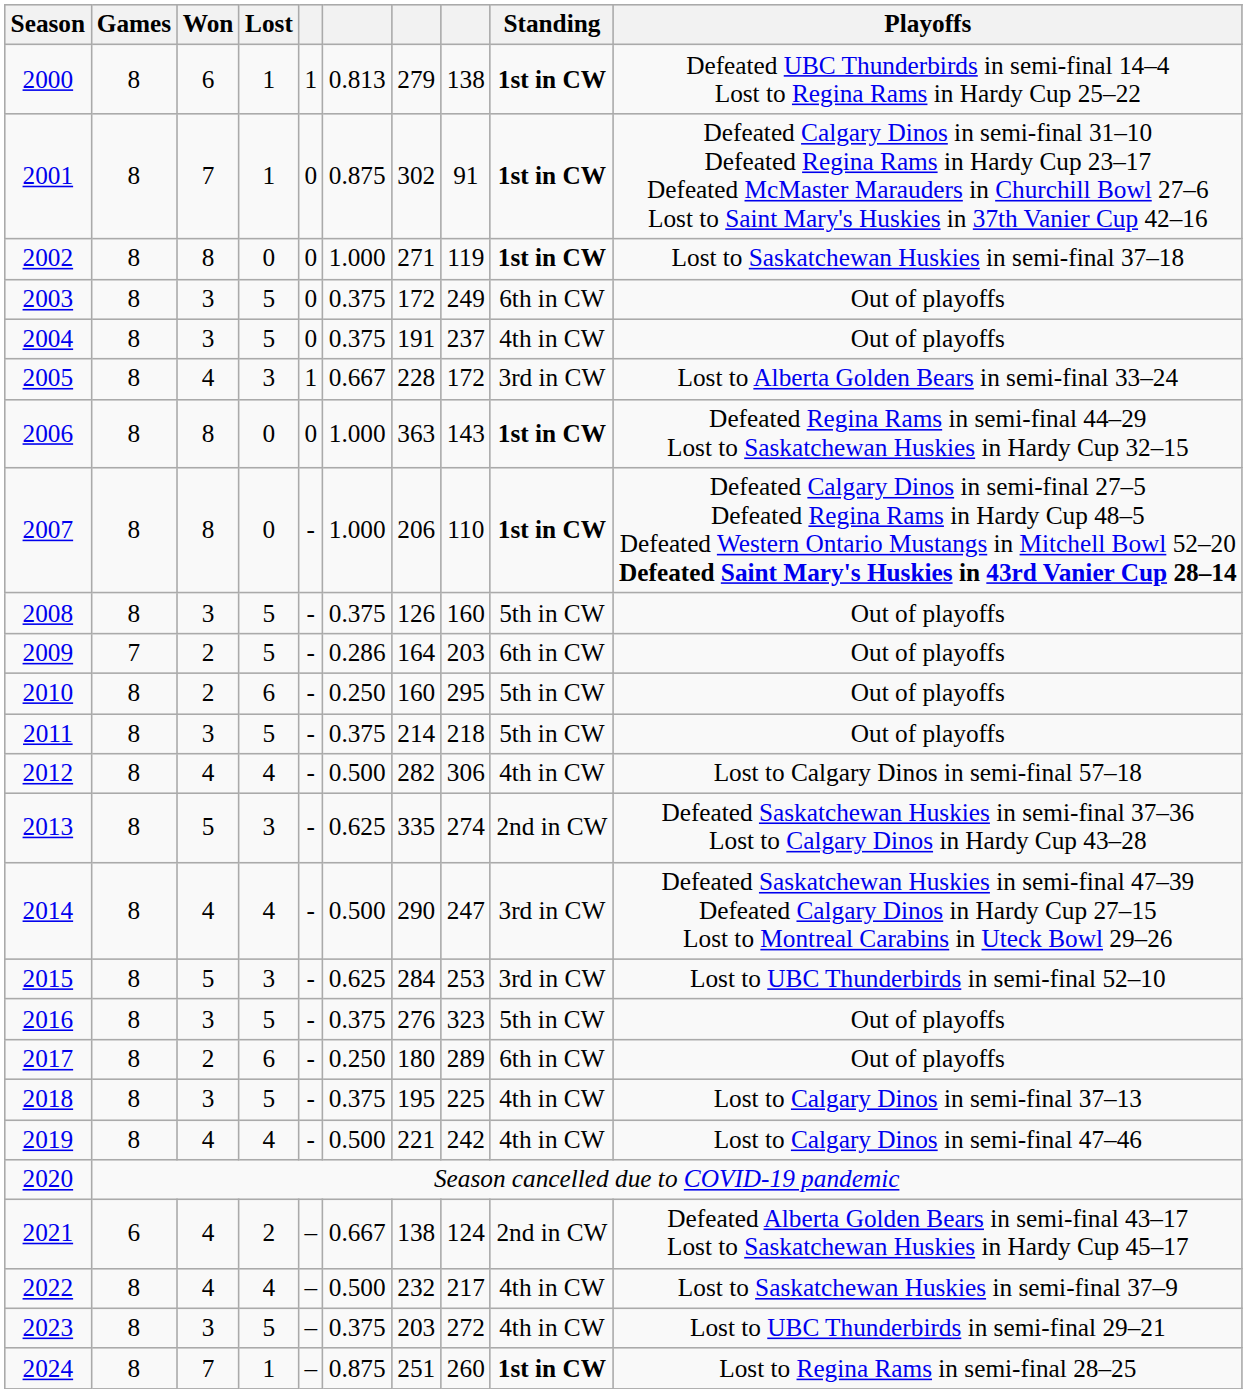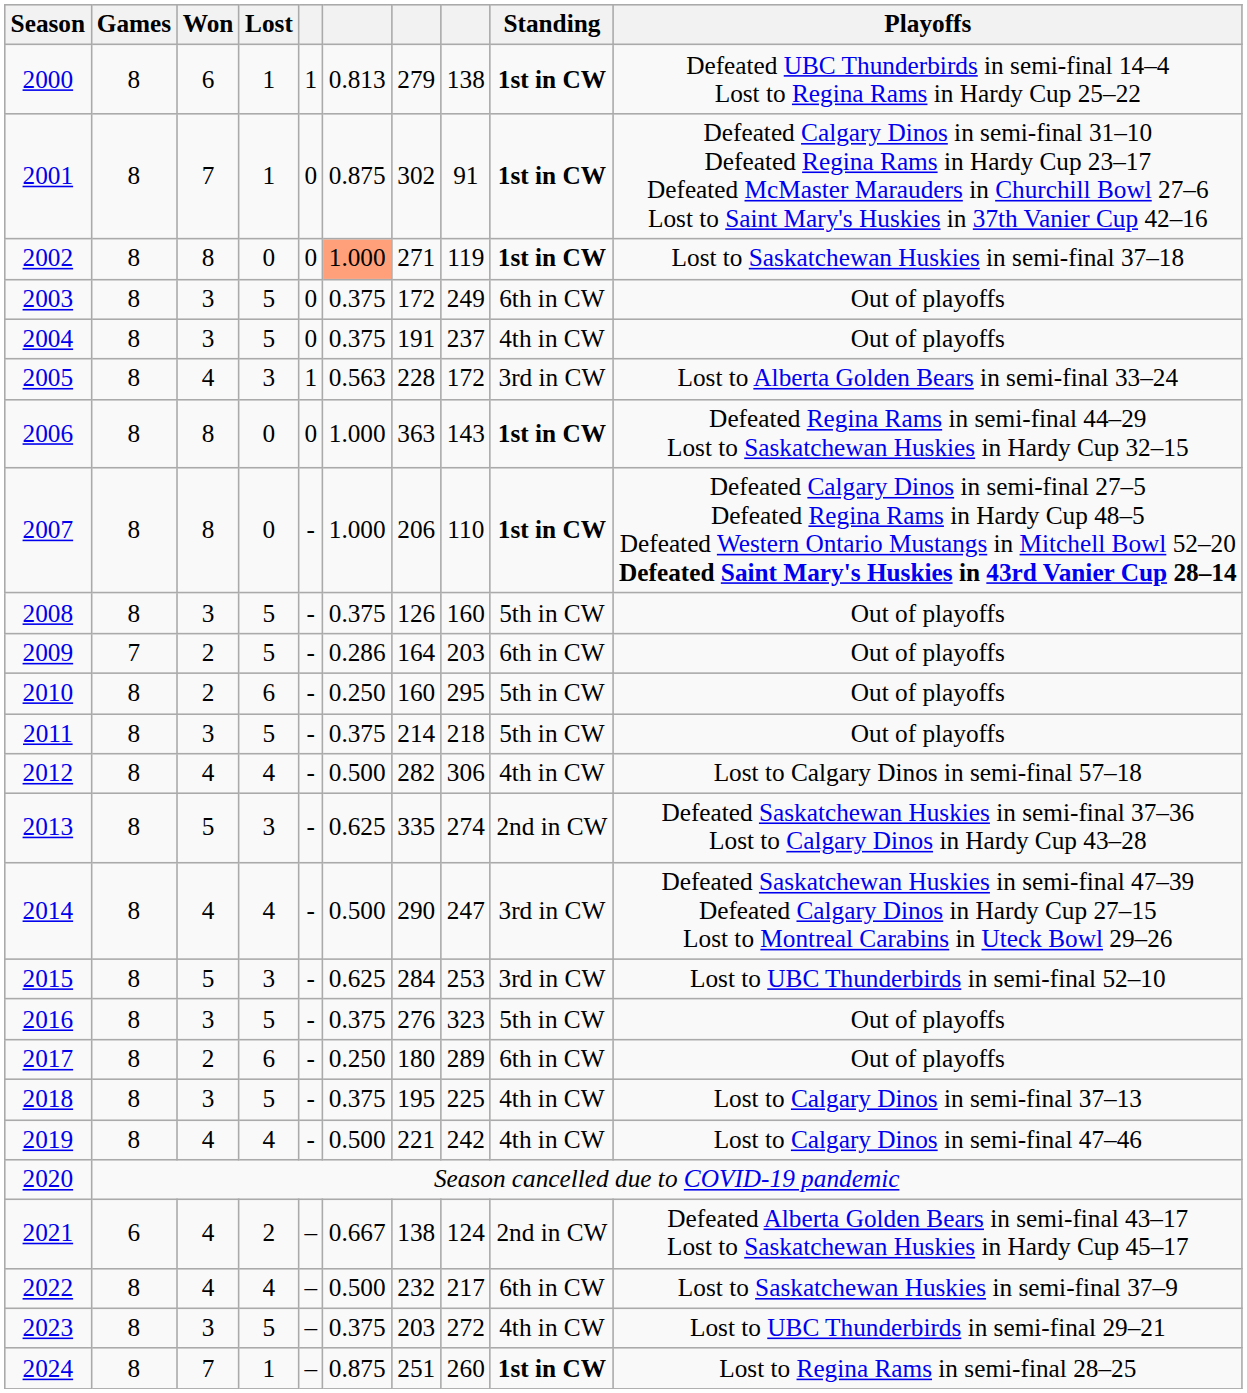 <table class="wikitable" style="text-align:center">
 <tr>
 <th>Season</th>
 <th>Games</th>
 <th>Won</th>
 <th>Lost</th>
 <th></th>
 <th></th>
 <th></th>
 <th></th>
 <th>Standing</th>
 <th>Playoffs</th>
 </tr>
 <tr>
 <td><a href='#'>2000</a></td>
 <td>8</td>
 <td>6</td>
 <td>1</td>
 <td>1</td>
 <td>0.813</td>
 <td>279</td>
 <td>138</td>
 <td><strong>1st in CW</strong></td>
 <td>Defeated <a href='#'>UBC Thunderbirds</a> in semi-final 14–4<br>Lost to <a href='#'>Regina Rams</a> in Hardy Cup 25–22</td>
 </tr>
 <tr>
 <td><a href='#'>2001</a></td>
 <td>8</td>
 <td>7</td>
 <td>1</td>
 <td>0</td>
 <td>0.875</td>
 <td>302</td>
 <td>91</td>
 <td><strong>1st in CW</strong></td>
 <td>Defeated <a href='#'>Calgary Dinos</a> in semi-final 31–10<br>Defeated <a href='#'>Regina Rams</a> in Hardy Cup 23–17<br>Defeated <a href='#'>McMaster Marauders</a> in <a href='#'>Churchill Bowl</a> 27–6<br>Lost to <a href='#'>Saint Mary's Huskies</a> in <a href='#'>37th Vanier Cup</a> 42–16</td>
 </tr>
 <tr>
 <td><a href='#'>2002</a></td>
 <td>8</td>
 <td>8</td>
 <td>0</td>
 <td>0</td>
-<td>1.000</td>
+<td style="background: lightsalmon;">1.000</td>
 <td>271</td>
 <td>119</td>
 <td><strong>1st in CW</strong></td>
 <td>Lost to <a href='#'>Saskatchewan Huskies</a> in semi-final 37–18</td>
 </tr>
 <tr>
 <td><a href='#'>2003</a></td>
 <td>8</td>
 <td>3</td>
 <td>5</td>
 <td>0</td>
 <td>0.375</td>
 <td>172</td>
 <td>249</td>
 <td>6th in CW</td>
 <td>Out of playoffs</td>
 </tr>
 <tr>
 <td><a href='#'>2004</a></td>
 <td>8</td>
 <td>3</td>
 <td>5</td>
 <td>0</td>
 <td>0.375</td>
 <td>191</td>
 <td>237</td>
 <td>4th in CW</td>
 <td>Out of playoffs</td>
 </tr>
 <tr>
 <td><a href='#'>2005</a></td>
 <td>8</td>
 <td>4</td>
 <td>3</td>
 <td>1</td>
-<td>0.667</td>
+<td>0.563</td>
 <td>228</td>
 <td>172</td>
 <td>3rd in CW</td>
 <td>Lost to <a href='#'>Alberta Golden Bears</a> in semi-final 33–24</td>
 </tr>
 <tr>
 <td><a href='#'>2006</a></td>
 <td>8</td>
 <td>8</td>
 <td>0</td>
 <td>0</td>
 <td>1.000</td>
 <td>363</td>
 <td>143</td>
 <td><strong>1st in CW</strong></td>
 <td>Defeated <a href='#'>Regina Rams</a> in semi-final 44–29<br>Lost to <a href='#'>Saskatchewan Huskies</a> in Hardy Cup 32–15</td>
 </tr>
 <tr>
 <td><a href='#'>2007</a></td>
 <td>8</td>
 <td>8</td>
 <td>0</td>
 <td>-</td>
 <td>1.000</td>
 <td>206</td>
 <td>110</td>
 <td><strong>1st in CW</strong></td>
 <td>Defeated <a href='#'>Calgary Dinos</a> in semi-final 27–5<br>Defeated <a href='#'>Regina Rams</a> in Hardy Cup 48–5<br>Defeated <a href='#'>Western Ontario Mustangs</a> in <a href='#'>Mitchell Bowl</a> 52–20<br><strong>Defeated <a href='#'>Saint Mary's Huskies</a> in <a href='#'>43rd Vanier Cup</a> 28–14</strong></td>
 </tr>
 <tr>
 <td><a href='#'>2008</a></td>
 <td>8</td>
 <td>3</td>
 <td>5</td>
 <td>-</td>
 <td>0.375</td>
 <td>126</td>
 <td>160</td>
 <td>5th in CW</td>
 <td>Out of playoffs</td>
 </tr>
 <tr>
 <td><a href='#'>2009</a></td>
 <td>7</td>
 <td>2</td>
 <td>5</td>
 <td>-</td>
 <td>0.286</td>
 <td>164</td>
 <td>203</td>
 <td>6th in CW</td>
 <td>Out of playoffs</td>
 </tr>
 <tr>
 <td><a href='#'>2010</a></td>
 <td>8</td>
 <td>2</td>
 <td>6</td>
 <td>-</td>
 <td>0.250</td>
 <td>160</td>
 <td>295</td>
 <td>5th in CW</td>
 <td>Out of playoffs</td>
 </tr>
 <tr>
 <td><a href='#'>2011</a></td>
 <td>8</td>
 <td>3</td>
 <td>5</td>
 <td>-</td>
 <td>0.375</td>
 <td>214</td>
 <td>218</td>
 <td>5th in CW</td>
 <td>Out of playoffs</td>
 </tr>
 <tr>
 <td><a href='#'>2012</a></td>
 <td>8</td>
 <td>4</td>
 <td>4</td>
 <td>-</td>
 <td>0.500</td>
 <td>282</td>
 <td>306</td>
 <td>4th in CW</td>
 <td>Lost to Calgary Dinos in semi-final 57–18</td>
 </tr>
 <tr>
 <td><a href='#'>2013</a></td>
 <td>8</td>
 <td>5</td>
 <td>3</td>
 <td>-</td>
 <td>0.625</td>
 <td>335</td>
 <td>274</td>
 <td>2nd in CW</td>
 <td>Defeated <a href='#'>Saskatchewan Huskies</a> in semi-final 37–36<br>Lost to <a href='#'>Calgary Dinos</a> in Hardy Cup 43–28</td>
 </tr>
 <tr>
 <td><a href='#'>2014</a></td>
 <td>8</td>
 <td>4</td>
 <td>4</td>
 <td>-</td>
 <td>0.500</td>
 <td>290</td>
 <td>247</td>
 <td>3rd in CW</td>
 <td>Defeated <a href='#'>Saskatchewan Huskies</a> in semi-final 47–39<br>Defeated <a href='#'>Calgary Dinos</a> in Hardy Cup 27–15<br>Lost to <a href='#'>Montreal Carabins</a> in <a href='#'>Uteck Bowl</a> 29–26</td>
 </tr>
 <tr>
 <td><a href='#'>2015</a></td>
 <td>8</td>
 <td>5</td>
 <td>3</td>
 <td>-</td>
 <td>0.625</td>
 <td>284</td>
 <td>253</td>
 <td>3rd in CW</td>
 <td>Lost to <a href='#'>UBC Thunderbirds</a> in semi-final 52–10</td>
 </tr>
 <tr>
 <td><a href='#'>2016</a></td>
 <td>8</td>
 <td>3</td>
 <td>5</td>
 <td>-</td>
 <td>0.375</td>
 <td>276</td>
 <td>323</td>
 <td>5th in CW</td>
 <td>Out of playoffs</td>
 </tr>
 <tr>
 <td><a href='#'>2017</a></td>
 <td>8</td>
 <td>2</td>
 <td>6</td>
 <td>-</td>
 <td>0.250</td>
 <td>180</td>
 <td>289</td>
 <td>6th in CW</td>
 <td>Out of playoffs</td>
 </tr>
 <tr>
 <td><a href='#'>2018</a></td>
 <td>8</td>
 <td>3</td>
 <td>5</td>
 <td>-</td>
 <td>0.375</td>
 <td>195</td>
 <td>225</td>
 <td>4th in CW</td>
 <td>Lost to <a href='#'>Calgary Dinos</a> in semi-final 37–13</td>
 </tr>
 <tr>
 <td><a href='#'>2019</a></td>
 <td>8</td>
 <td>4</td>
 <td>4</td>
 <td>-</td>
 <td>0.500</td>
 <td>221</td>
 <td>242</td>
 <td>4th in CW</td>
 <td>Lost to <a href='#'>Calgary Dinos</a> in semi-final 47–46</td>
 </tr>
 <tr>
 <td><a href='#'>2020</a></td>
 <td align="center" colSpan="9"><em>Season cancelled due to <a href='#'>COVID-19 pandemic</a></em></td>
 </tr>
 <tr>
 <td><a href='#'>2021</a></td>
 <td>6</td>
 <td>4</td>
 <td>2</td>
 <td>–</td>
 <td>0.667</td>
 <td>138</td>
 <td>124</td>
 <td>2nd in CW</td>
 <td>Defeated <a href='#'>Alberta Golden Bears</a> in semi-final 43–17<br>Lost to <a href='#'>Saskatchewan Huskies</a> in Hardy Cup 45–17</td>
 </tr>
 <tr>
 <td><a href='#'>2022</a></td>
 <td>8</td>
 <td>4</td>
 <td>4</td>
 <td>–</td>
 <td>0.500</td>
 <td>232</td>
 <td>217</td>
-<td>4th in CW</td>
+<td>6th in CW</td>
 <td>Lost to <a href='#'>Saskatchewan Huskies</a> in semi-final 37–9</td>
 </tr>
 <tr>
 <td><a href='#'>2023</a></td>
 <td>8</td>
 <td>3</td>
 <td>5</td>
 <td>–</td>
 <td>0.375</td>
 <td>203</td>
 <td>272</td>
 <td>4th in CW</td>
 <td>Lost to <a href='#'>UBC Thunderbirds</a> in semi-final 29–21</td>
 </tr>
 <tr>
 <td><a href='#'>2024</a></td>
 <td>8</td>
 <td>7</td>
 <td>1</td>
 <td>–</td>
 <td>0.875</td>
 <td>251</td>
 <td>260</td>
 <td><strong>1st in CW</strong></td>
 <td>Lost to <a href='#'>Regina Rams</a> in semi-final 28–25</td>
 </tr>
 </table>
